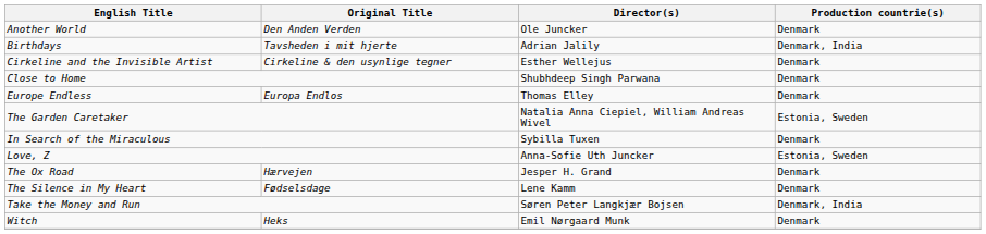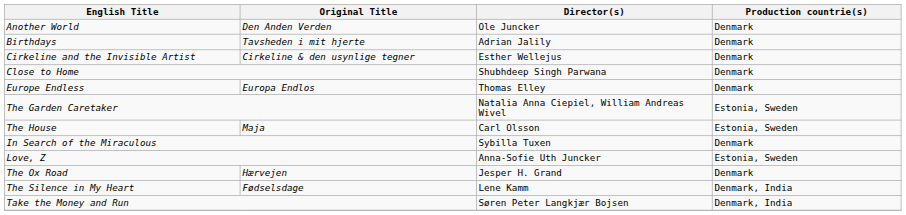 <table class="wikitable" style="width:100%; margin-bottom:4px">
 <tr>
 <th scope="col" width="25%">English Title</th>
 <th scope="col" width="25%">Original Title</th>
 <th scope="col" width="25%">Director(s)</th>
 <th scope="col" width="20%">Production countrie(s)</th>
 </tr>
 <tr>
 <td><em>Another World</em></td>
 <td><em>Den Anden Verden</em></td>
 <td>Ole Juncker</td>
 <td>Denmark</td>
 </tr>
 <tr>
 <td><em>Birthdays</em></td>
 <td><em>Tavsheden i mit hjerte</em></td>
 <td>Adrian Jalily</td>
-<td>Denmark, India</td>
+<td>Denmark</td>
 </tr>
 <tr>
 <td><em>Cirkeline and the Invisible Artist</em></td>
 <td><em>Cirkeline & den usynlige tegner</em></td>
 <td>Esther Wellejus</td>
 <td>Denmark</td>
 </tr>
 <tr>
 <td colspan="2"><em>Close to Home</em></td>
 <td>Shubhdeep Singh Parwana</td>
 <td>Denmark</td>
 </tr>
 <tr>
 <td><em>Europe Endless</em></td>
 <td><em>Europa Endlos</em></td>
 <td>Thomas Elley</td>
 <td>Denmark</td>
 </tr>
 <tr>
 <td colspan="2"><em>The Garden Caretaker</em></td>
 <td>Natalia Anna Ciepiel, William Andreas Wivel</td>
 <td>Estonia, Sweden</td>
 </tr>
 <tr>
+<td><em>The House</em></td>
+<td><em>Maja</em></td>
+<td>Carl Olsson</td>
+<td>Estonia, Sweden</td>
+</tr>
+<tr>
 <td colspan="2"><em>In Search of the Miraculous</em></td>
 <td>Sybilla Tuxen</td>
 <td>Denmark</td>
 </tr>
 <tr>
 <td colspan="2"><em>Love, Z</em></td>
 <td>Anna-Sofie Uth Juncker</td>
 <td>Estonia, Sweden</td>
 </tr>
 <tr>
 <td><em>The Ox Road</em></td>
 <td><em>Hærvejen</em></td>
 <td>Jesper H. Grand</td>
 <td>Denmark</td>
 </tr>
 <tr>
 <td><em>The Silence in My Heart</em></td>
 <td><em>Fødselsdage</em></td>
 <td>Lene Kamm</td>
-<td>Denmark</td>
+<td>Denmark, India</td>
 </tr>
 <tr>
 <td colspan="2"><em>Take the Money and Run</em></td>
 <td>Søren Peter Langkjær Bojsen</td>
 <td>Denmark, India</td>
 </tr>
 <tr>
-<td><em>Witch</em></td>
-<td><em>Heks</em></td>
-<td>Emil Nørgaard Munk</td>
-<td>Denmark</td>
-</tr>
-<tr>
 </tr>
 </table>
